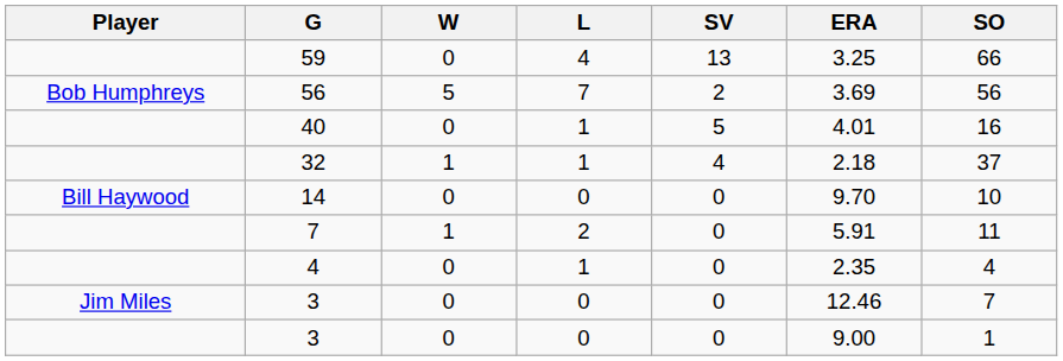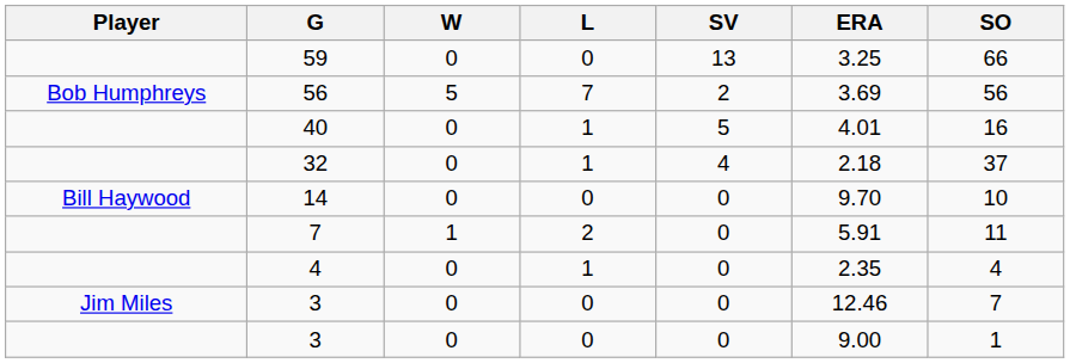 <table class="wikitable sortable">
 <tr>
 <th bgcolor="#DDDDFF" width="16%">Player</th>
 <th bgcolor="#DDDDFF" width="9%">G</th>
 <th bgcolor="#DDDDFF" width="9%">W</th>
 <th bgcolor="#DDDDFF" width="9%">L</th>
 <th bgcolor="#DDDDFF" width="9%">SV</th>
 <th bgcolor="#DDDDFF" width="9%">ERA</th>
 <th bgcolor="#DDDDFF" width="9%">SO</th>
 </tr>
 <tr align="center">
 <td></td>
 <td>59</td>
 <td>0</td>
-<td>4</td>
+<td>0</td>
 <td>13</td>
 <td>3.25</td>
 <td>66</td>
 </tr>
 <tr align="center">
 <td><a href='#'>Bob Humphreys</a></td>
 <td>56</td>
 <td>5</td>
 <td>7</td>
 <td>2</td>
 <td>3.69</td>
 <td>56</td>
 </tr>
 <tr align=center>
 <td></td>
 <td>40</td>
 <td>0</td>
 <td>1</td>
 <td>5</td>
 <td>4.01</td>
 <td>16</td>
 </tr>
 <tr align="center">
 <td></td>
 <td>32</td>
-<td>1</td>
+<td>0</td>
 <td>1</td>
 <td>4</td>
 <td>2.18</td>
 <td>37</td>
 </tr>
 <tr align="center">
 <td><a href='#'>Bill Haywood</a></td>
 <td>14</td>
 <td>0</td>
 <td>0</td>
 <td>0</td>
 <td>9.70</td>
 <td>10</td>
 </tr>
 <tr align=center>
 <td></td>
 <td>7</td>
 <td>1</td>
 <td>2</td>
 <td>0</td>
 <td>5.91</td>
 <td>11</td>
 </tr>
 <tr align="center">
 <td></td>
 <td>4</td>
 <td>0</td>
 <td>1</td>
 <td>0</td>
 <td>2.35</td>
 <td>4</td>
 </tr>
 <tr align="center">
 <td><a href='#'>Jim Miles</a></td>
 <td>3</td>
 <td>0</td>
 <td>0</td>
 <td>0</td>
 <td>12.46</td>
 <td>7</td>
 </tr>
 <tr align=center>
 <td></td>
 <td>3</td>
 <td>0</td>
 <td>0</td>
 <td>0</td>
 <td>9.00</td>
 <td>1</td>
 </tr>
 </table>
